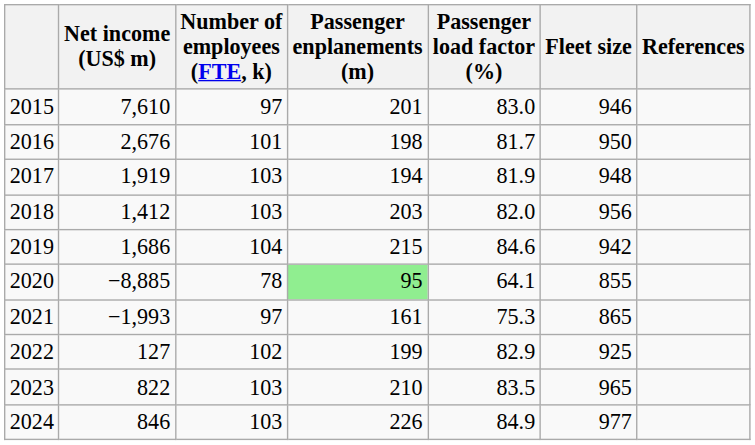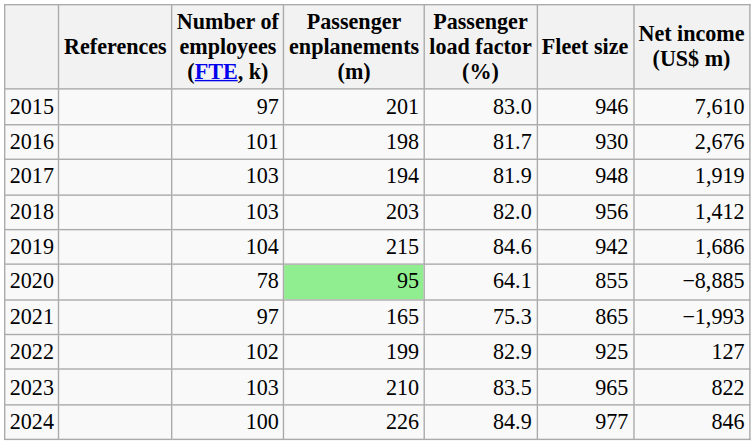 <table class="wikitable" style="text-align:right;">
 <tr>
 <th></th>
-<th>Net income<br>(US$ m)</th>
+<th>References</th>
 <th>Number of<br>employees<br>(<a href='#'>FTE</a>, k)</th>
 <th>Passenger<br>enplanements<br>(m)</th>
 <th>Passenger<br>load factor<br>(%)</th>
 <th>Fleet size</th>
-<th>References</th>
+<th>Net income<br>(US$ m)</th>
 </tr>
 <tr>
 <td style="text-align:left;">2015</td>
-<td>7,610</td>
+<td></td>
 <td>97</td>
 <td>201</td>
 <td>83.0</td>
 <td>946</td>
-<td></td>
+<td>7,610</td>
 </tr>
 <tr>
 <td style="text-align:left;">2016</td>
-<td>2,676</td>
+<td></td>
 <td>101</td>
 <td>198</td>
 <td>81.7</td>
-<td>950</td>
-<td></td>
+<td>930</td>
+<td>2,676</td>
 </tr>
 <tr>
 <td style="text-align:left;">2017</td>
-<td>1,919</td>
+<td></td>
 <td>103</td>
 <td>194</td>
 <td>81.9</td>
 <td>948</td>
-<td></td>
+<td>1,919</td>
 </tr>
 <tr>
 <td style="text-align:left;">2018</td>
-<td>1,412</td>
+<td></td>
 <td>103</td>
 <td>203</td>
 <td>82.0</td>
 <td>956</td>
-<td></td>
+<td>1,412</td>
 </tr>
 <tr>
 <td style="text-align:left;">2019</td>
-<td>1,686</td>
+<td></td>
 <td>104</td>
 <td>215</td>
 <td>84.6</td>
 <td>942</td>
-<td></td>
+<td>1,686</td>
 </tr>
 <tr>
 <td style="text-align:left;">2020</td>
-<td><span>−8,885</span></td>
+<td></td>
 <td>78</td>
 <td style="background: lightgreen;">95</td>
 <td>64.1</td>
 <td>855</td>
-<td></td>
+<td><span>−8,885</span></td>
 </tr>
 <tr>
 <td>2021</td>
-<td><span>−1,993</span></td>
+<td></td>
 <td>97</td>
-<td>161</td>
+<td>165</td>
 <td>75.3</td>
 <td>865</td>
-<td></td>
+<td><span>−1,993</span></td>
 </tr>
 <tr>
 <td>2022</td>
-<td>127</td>
+<td></td>
 <td>102</td>
 <td>199</td>
 <td>82.9</td>
 <td>925</td>
-<td></td>
+<td>127</td>
 </tr>
 <tr>
 <td>2023</td>
-<td>822</td>
+<td></td>
 <td>103</td>
 <td>210</td>
 <td>83.5</td>
 <td>965</td>
-<td></td>
+<td>822</td>
 </tr>
 <tr>
 <td>2024</td>
-<td>846</td>
-<td>103</td>
+<td></td>
+<td>100</td>
 <td>226</td>
 <td>84.9</td>
 <td>977</td>
-<td></td>
+<td>846</td>
 </tr>
 </table>
